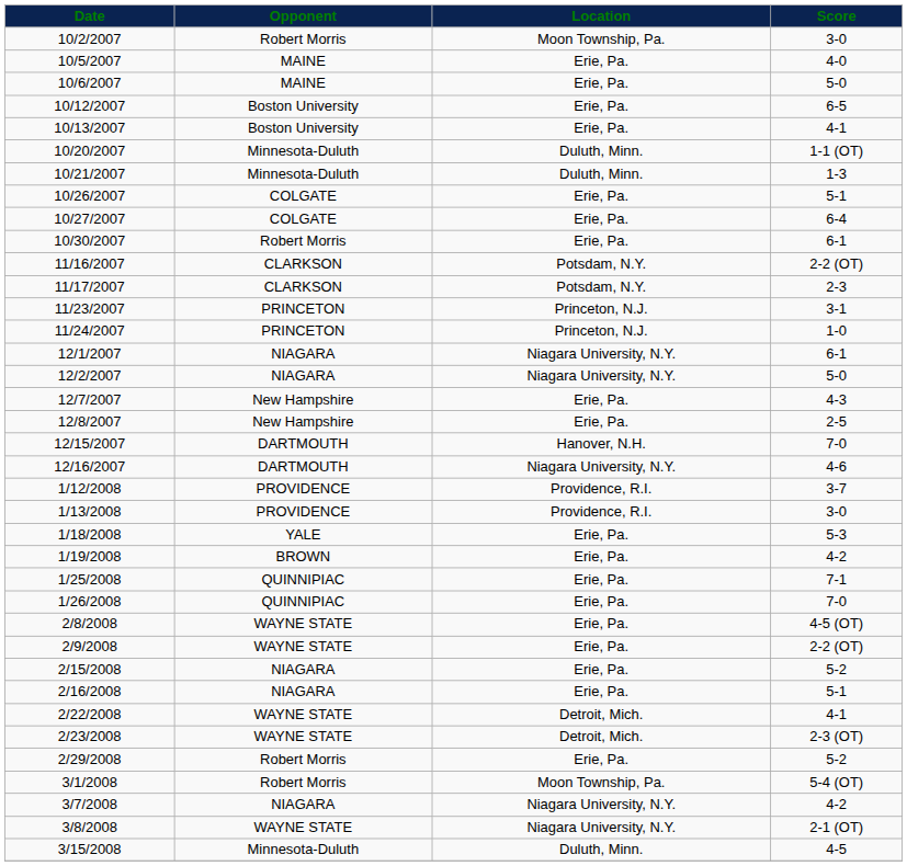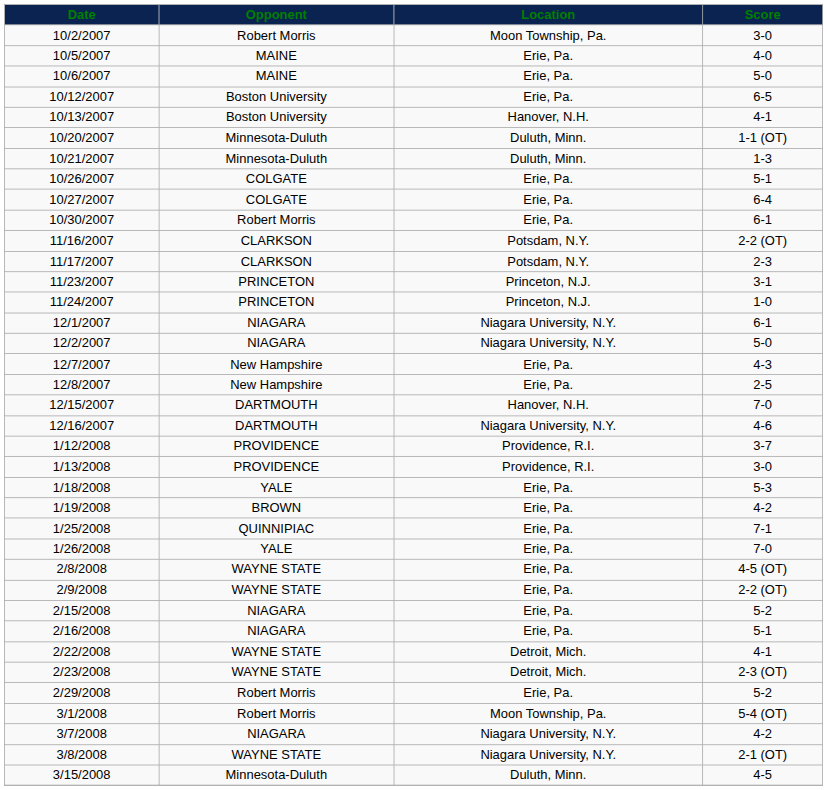 <table class="wikitable" width="80%">
 <tr align="center"  style="background:#0a2351;color:green;">
 <td><strong>Date</strong></td>
 <td><strong>Opponent</strong></td>
 <td><strong>Location</strong></td>
 <td><strong>Score</strong></td>
 </tr>
 <tr align="center" bgcolor="">
 <td>10/2/2007</td>
 <td>Robert Morris</td>
 <td>Moon Township, Pa.</td>
 <td>3-0</td>
 </tr>
 <tr align="center" bgcolor="">
 <td>10/5/2007</td>
 <td>MAINE</td>
 <td>Erie, Pa.</td>
 <td>4-0</td>
 </tr>
 <tr align="center" bgcolor="">
 <td>10/6/2007</td>
 <td>MAINE</td>
 <td>Erie, Pa.</td>
 <td>5-0</td>
 </tr>
 <tr align="center" bgcolor="">
 <td>10/12/2007</td>
 <td>Boston University</td>
 <td>Erie, Pa.</td>
 <td>6-5</td>
 </tr>
 <tr align="center" bgcolor="">
 <td>10/13/2007</td>
 <td>Boston University</td>
-<td>Erie, Pa.</td>
+<td>Hanover, N.H.</td>
 <td>4-1</td>
 </tr>
 <tr align="center" bgcolor="">
 <td>10/20/2007</td>
 <td>Minnesota-Duluth</td>
 <td>Duluth, Minn.</td>
 <td>1-1 (OT)</td>
 </tr>
 <tr align="center" bgcolor="">
 <td>10/21/2007</td>
 <td>Minnesota-Duluth</td>
 <td>Duluth, Minn.</td>
 <td>1-3</td>
 </tr>
 <tr align="center" bgcolor="">
 <td>10/26/2007</td>
 <td>COLGATE</td>
 <td>Erie, Pa.</td>
 <td>5-1</td>
 </tr>
 <tr align="center" bgcolor="">
 <td>10/27/2007</td>
 <td>COLGATE</td>
 <td>Erie, Pa.</td>
 <td>6-4</td>
 </tr>
 <tr align="center" bgcolor="">
 <td>10/30/2007</td>
 <td>Robert Morris</td>
 <td>Erie, Pa.</td>
 <td>6-1</td>
 </tr>
 <tr align="center" bgcolor="">
 <td>11/16/2007</td>
 <td>CLARKSON</td>
 <td>Potsdam, N.Y.</td>
 <td>2-2 (OT)</td>
 </tr>
 <tr align="center" bgcolor="">
 <td>11/17/2007</td>
 <td>CLARKSON</td>
 <td>Potsdam, N.Y.</td>
 <td>2-3</td>
 </tr>
 <tr align="center" bgcolor="">
 <td>11/23/2007</td>
 <td>PRINCETON</td>
 <td>Princeton, N.J.</td>
 <td>3-1</td>
 </tr>
 <tr align="center" bgcolor="">
 <td>11/24/2007</td>
 <td>PRINCETON</td>
 <td>Princeton, N.J.</td>
 <td>1-0</td>
 </tr>
 <tr align="center" bgcolor="">
 <td>12/1/2007</td>
 <td>NIAGARA</td>
 <td>Niagara University, N.Y.</td>
 <td>6-1</td>
 </tr>
 <tr align="center" bgcolor="">
 <td>12/2/2007</td>
 <td>NIAGARA</td>
 <td>Niagara University, N.Y.</td>
 <td>5-0</td>
 </tr>
 <tr align="center" bgcolor="">
 <td>12/7/2007</td>
 <td>New Hampshire</td>
 <td>Erie, Pa.</td>
 <td>4-3</td>
 </tr>
 <tr align="center" bgcolor="">
 <td>12/8/2007</td>
 <td>New Hampshire</td>
 <td>Erie, Pa.</td>
 <td>2-5</td>
 </tr>
 <tr align="center" bgcolor="">
 <td>12/15/2007</td>
 <td>DARTMOUTH</td>
 <td>Hanover, N.H.</td>
 <td>7-0</td>
 </tr>
 <tr align="center" bgcolor="">
 <td>12/16/2007</td>
 <td>DARTMOUTH</td>
 <td>Niagara University, N.Y.</td>
 <td>4-6</td>
 </tr>
 <tr align="center" bgcolor="">
 <td>1/12/2008</td>
 <td>PROVIDENCE</td>
 <td>Providence, R.I.</td>
 <td>3-7</td>
 </tr>
 <tr align="center" bgcolor="">
 <td>1/13/2008</td>
 <td>PROVIDENCE</td>
 <td>Providence, R.I.</td>
 <td>3-0</td>
 </tr>
 <tr align="center" bgcolor="">
 <td>1/18/2008</td>
 <td>YALE</td>
 <td>Erie, Pa.</td>
 <td>5-3</td>
 </tr>
 <tr align="center" bgcolor="">
 <td>1/19/2008</td>
 <td>BROWN</td>
 <td>Erie, Pa.</td>
 <td>4-2</td>
 </tr>
 <tr align="center" bgcolor="">
 <td>1/25/2008</td>
 <td>QUINNIPIAC</td>
 <td>Erie, Pa.</td>
 <td>7-1</td>
 </tr>
 <tr align="center" bgcolor="">
 <td>1/26/2008</td>
-<td>QUINNIPIAC</td>
+<td>YALE</td>
 <td>Erie, Pa.</td>
 <td>7-0</td>
 </tr>
 <tr align="center" bgcolor="">
 <td>2/8/2008</td>
 <td>WAYNE STATE</td>
 <td>Erie, Pa.</td>
 <td>4-5 (OT)</td>
 </tr>
 <tr align="center" bgcolor="">
 <td>2/9/2008</td>
 <td>WAYNE STATE</td>
 <td>Erie, Pa.</td>
 <td>2-2 (OT)</td>
 </tr>
 <tr align="center" bgcolor="">
 <td>2/15/2008</td>
 <td>NIAGARA</td>
 <td>Erie, Pa.</td>
 <td>5-2</td>
 </tr>
 <tr align="center" bgcolor="">
 <td>2/16/2008</td>
 <td>NIAGARA</td>
 <td>Erie, Pa.</td>
 <td>5-1</td>
 </tr>
 <tr align="center" bgcolor="">
 <td>2/22/2008</td>
 <td>WAYNE STATE</td>
 <td>Detroit, Mich.</td>
 <td>4-1</td>
 </tr>
 <tr align="center" bgcolor="">
 <td>2/23/2008</td>
 <td>WAYNE STATE</td>
 <td>Detroit, Mich.</td>
 <td>2-3 (OT)</td>
 </tr>
 <tr align="center" bgcolor="">
 <td>2/29/2008</td>
 <td>Robert Morris</td>
 <td>Erie, Pa.</td>
 <td>5-2</td>
 </tr>
 <tr align="center" bgcolor="">
 <td>3/1/2008</td>
 <td>Robert Morris</td>
 <td>Moon Township, Pa.</td>
 <td>5-4 (OT)</td>
 </tr>
 <tr align="center" bgcolor="">
 <td>3/7/2008</td>
 <td>NIAGARA</td>
 <td>Niagara University, N.Y.</td>
 <td>4-2</td>
 </tr>
 <tr align="center" bgcolor="">
 <td>3/8/2008</td>
 <td>WAYNE STATE</td>
 <td>Niagara University, N.Y.</td>
 <td>2-1 (OT)</td>
 </tr>
 <tr align="center" bgcolor="">
 <td>3/15/2008</td>
 <td>Minnesota-Duluth</td>
 <td>Duluth, Minn.</td>
 <td>4-5</td>
 </tr>
 <tr align="center" bgcolor="">
 </tr>
 </table>
